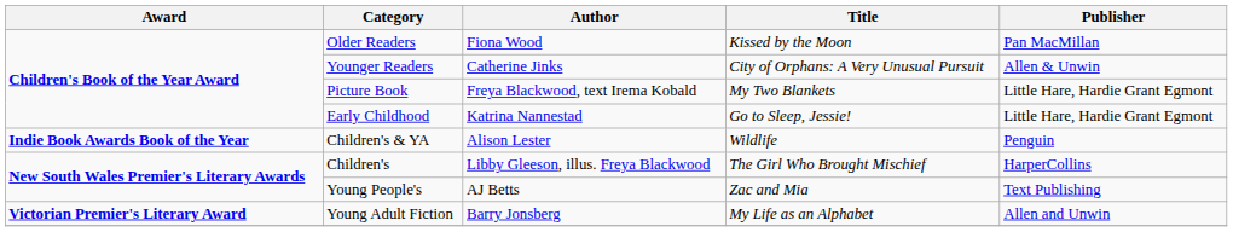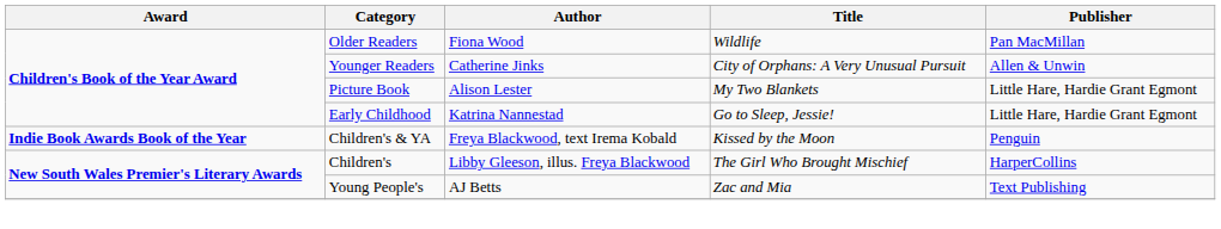 <table class="wikitable" width=100%>
 <tr>
 <th>Award</th>
 <th>Category</th>
 <th>Author</th>
 <th>Title</th>
 <th>Publisher</th>
 </tr>
 <tr>
 <td rowspan=4><strong><a href='#'>Children's Book of the Year Award</a></strong></td>
 <td><a href='#'>Older Readers</a></td>
 <td><a href='#'>Fiona Wood</a></td>
-<td><em>Kissed by the Moon</em></td>
+<td><em>Wildlife</em></td>
 <td><a href='#'>Pan MacMillan</a></td>
 </tr>
 <tr>
 <td><a href='#'>Younger Readers</a></td>
 <td><a href='#'>Catherine Jinks</a></td>
 <td><em>City of Orphans: A Very Unusual Pursuit</em></td>
 <td><a href='#'>Allen & Unwin</a></td>
 </tr>
 <tr>
 <td><a href='#'>Picture Book</a></td>
-<td><a href='#'>Freya Blackwood</a>, text Irema Kobald</td>
+<td><a href='#'>Alison Lester</a></td>
 <td><em>My Two Blankets</em></td>
 <td>Little Hare, Hardie Grant Egmont</td>
 </tr>
 <tr>
 <td><a href='#'>Early Childhood</a></td>
 <td><a href='#'>Katrina Nannestad</a></td>
 <td><em>Go to Sleep, Jessie!</em></td>
 <td>Little Hare, Hardie Grant Egmont</td>
 </tr>
 <tr>
 <td><strong><a href='#'>Indie Book Awards Book of the Year</a></strong></td>
 <td>Children's & YA</td>
-<td><a href='#'>Alison Lester</a></td>
-<td><em>Wildlife</em></td>
+<td><a href='#'>Freya Blackwood</a>, text Irema Kobald</td>
+<td><em>Kissed by the Moon</em></td>
 <td><a href='#'>Penguin</a></td>
 </tr>
 <tr>
 <td rowspan=2><strong><a href='#'>New South Wales Premier's Literary Awards</a></strong></td>
 <td>Children's</td>
 <td><a href='#'>Libby Gleeson</a>, illus. <a href='#'>Freya Blackwood</a></td>
 <td><em>The Girl Who Brought Mischief</em></td>
 <td><a href='#'>HarperCollins</a></td>
 </tr>
 <tr>
 <td>Young People's</td>
 <td>AJ Betts</td>
 <td><em>Zac and Mia</em></td>
 <td><a href='#'>Text Publishing</a></td>
 </tr>
 <tr>
-<td><strong><a href='#'>Victorian Premier's Literary Award</a></strong></td>
-<td>Young Adult Fiction</td>
-<td><a href='#'>Barry Jonsberg</a></td>
-<td><em>My Life as an Alphabet</em></td>
-<td><a href='#'>Allen and Unwin</a></td>
-</tr>
-<tr>
 </tr>
 </table>
